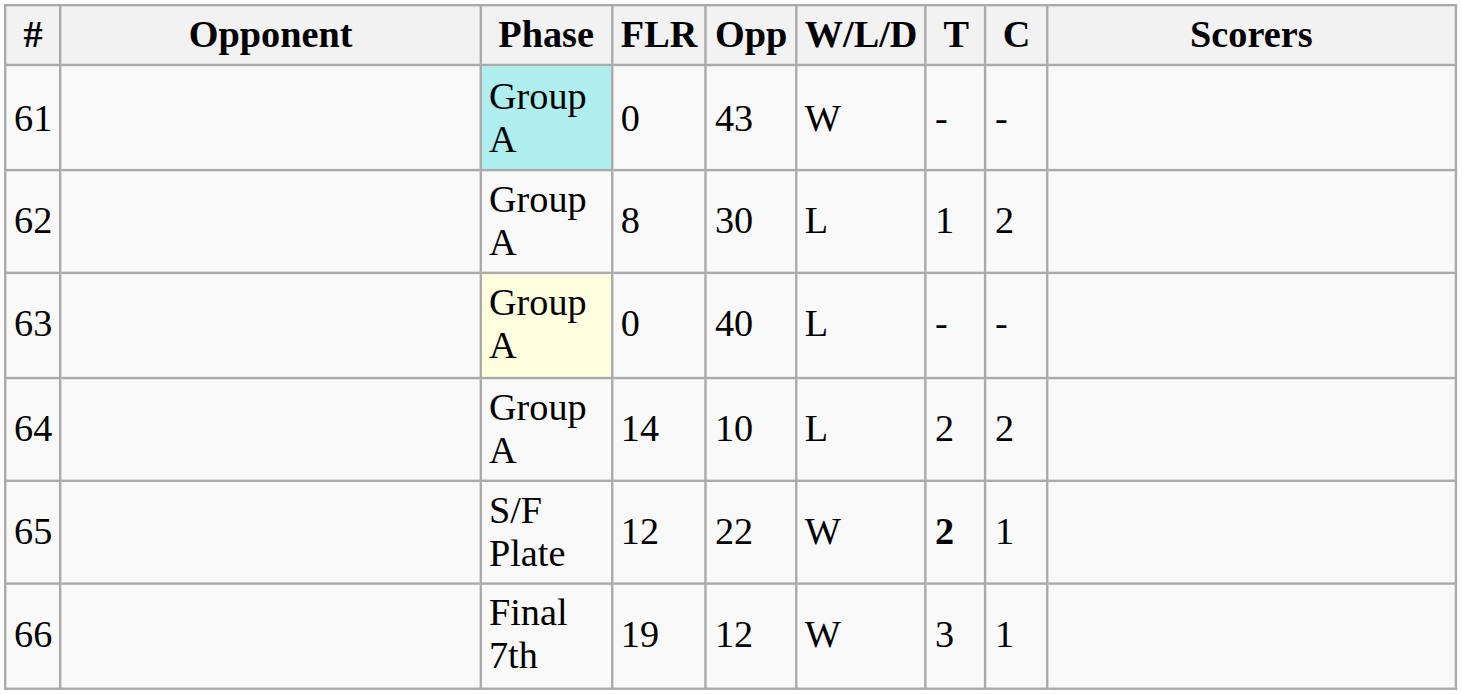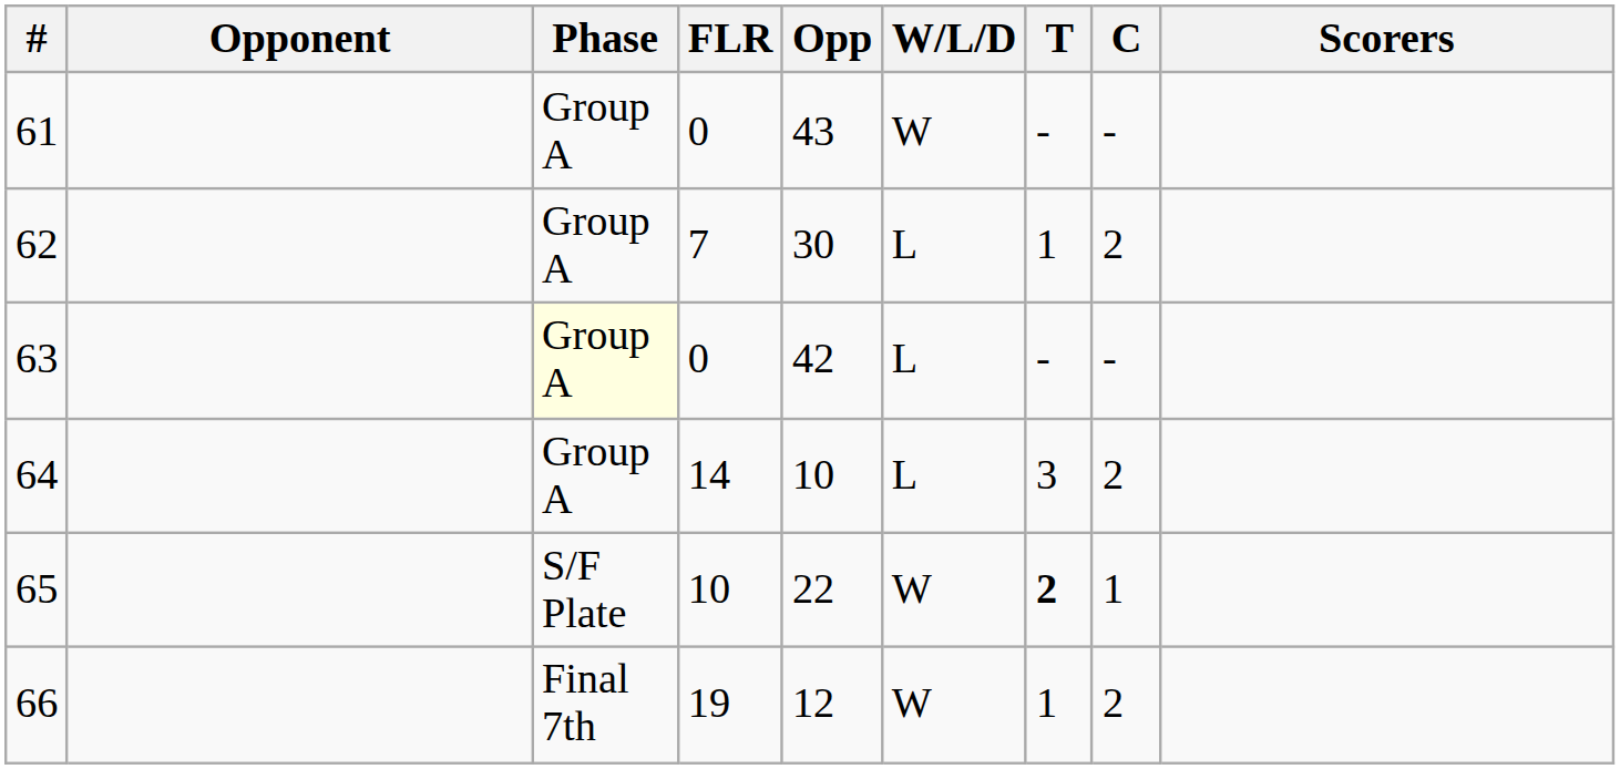 <table class="wikitable sortable">
 <tr>
 <th width=10>#</th>
 <th width=200>Opponent</th>
 <th width=50>Phase</th>
 <th width=30>FLR</th>
 <th width=30>Opp</th>
 <th width=45>W/L/D</th>
 <th width=20>T</th>
 <th width=20>C</th>
 <th width=200>Scorers</th>
 </tr>
 <tr>
 <td>61</td>
 <td></td>
-<td style="background: paleturquoise;">Group A</td>
+<td>Group A</td>
 <td>0</td>
 <td>43</td>
 <td>W</td>
 <td>-</td>
 <td>-</td>
 <td></td>
 </tr>
 <tr>
 <td>62</td>
 <td></td>
 <td>Group A</td>
-<td>8</td>
+<td>7</td>
 <td>30</td>
 <td>L</td>
 <td>1</td>
 <td>2</td>
 <td></td>
 </tr>
 <tr>
 <td>63</td>
 <td></td>
 <td style="background: lightyellow;">Group A</td>
 <td>0</td>
-<td>40</td>
+<td>42</td>
 <td>L</td>
 <td>-</td>
 <td>-</td>
 <td></td>
 </tr>
 <tr>
 <td>64</td>
 <td></td>
 <td>Group A</td>
 <td>14</td>
 <td>10</td>
 <td>L</td>
-<td>2</td>
+<td>3</td>
 <td>2</td>
 <td></td>
 </tr>
 <tr>
 <td>65</td>
 <td></td>
 <td>S/F Plate</td>
-<td>12</td>
+<td>10</td>
 <td>22</td>
 <td>W</td>
 <td><strong>2</strong></td>
 <td>1</td>
 <td></td>
 </tr>
 <tr>
 <td>66</td>
 <td></td>
 <td>Final 7th</td>
 <td>19</td>
 <td>12</td>
 <td>W</td>
-<td>3</td>
 <td>1</td>
+<td>2</td>
 <td></td>
 </tr>
 </table>
